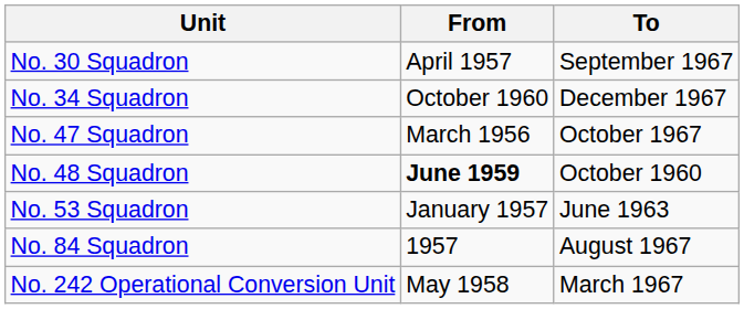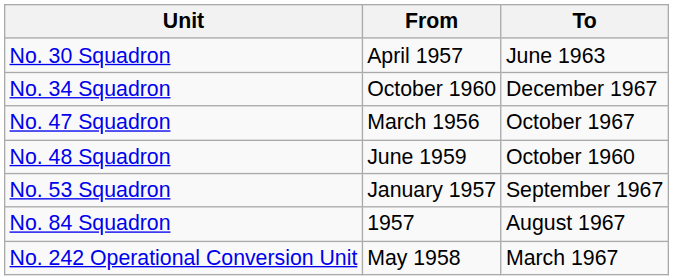 <table class="wikitable">
 <tr>
 <th>Unit</th>
 <th>From</th>
 <th>To</th>
 </tr>
 <tr>
 <td><a href='#'>No. 30 Squadron</a></td>
 <td>April 1957</td>
-<td>September 1967</td>
+<td>June 1963</td>
 </tr>
 <tr>
 <td><a href='#'>No. 34 Squadron</a></td>
 <td>October 1960</td>
 <td>December 1967</td>
 </tr>
 <tr>
 <td><a href='#'>No. 47 Squadron</a></td>
 <td>March 1956</td>
 <td>October 1967</td>
 </tr>
 <tr>
 <td><a href='#'>No. 48 Squadron</a></td>
-<td><strong>June 1959</strong></td>
+<td>June 1959</td>
 <td>October 1960</td>
 </tr>
 <tr>
 <td><a href='#'>No. 53 Squadron</a></td>
 <td>January 1957</td>
-<td>June 1963</td>
+<td>September 1967</td>
 </tr>
 <tr>
 <td><a href='#'>No. 84 Squadron</a></td>
 <td>1957</td>
 <td>August 1967</td>
 </tr>
 <tr>
 <td><a href='#'>No. 242 Operational Conversion Unit</a></td>
 <td>May 1958</td>
 <td>March 1967</td>
 </tr>
 </table>
